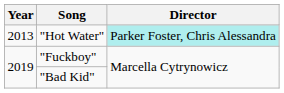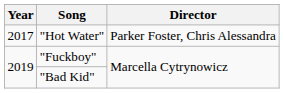 <table class="wikitable">
 <tr>
 <th>Year</th>
 <th>Song</th>
 <th>Director</th>
 </tr>
 <tr>
-<td>2013</td>
+<td>2017</td>
 <td>"Hot Water"</td>
-<td style="background: paleturquoise;">Parker Foster, Chris Alessandra</td>
+<td>Parker Foster, Chris Alessandra</td>
 </tr>
 <tr>
 <td rowspan="2">2019</td>
 <td>"Fuckboy"</td>
 <td rowspan="2">Marcella Cytrynowicz</td>
 </tr>
 <tr>
 <td>"Bad Kid"</td>
 </tr>
 </table>
